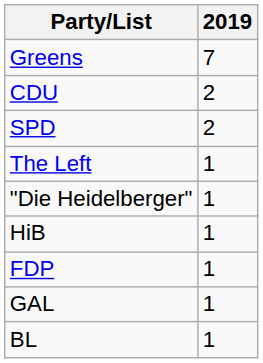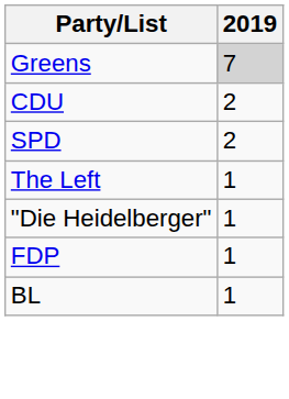 <table class="wikitable">
 <tr>
 <th>Party/List</th>
 <th>2019</th>
 </tr>
 <tr>
 <td><a href='#'>Greens</a></td>
-<td>7</td>
+<td style="background: lightgrey;">7</td>
 </tr>
 <tr>
 <td><a href='#'>CDU</a></td>
 <td>2</td>
 </tr>
 <tr>
 <td><a href='#'>SPD</a></td>
 <td>2</td>
 </tr>
 <tr>
 <td><a href='#'>The Left</a></td>
 <td>1</td>
 </tr>
 <tr>
 <td>"Die Heidelberger"</td>
 <td>1</td>
 </tr>
 <tr>
-<td>HiB</td>
-<td>1</td>
-</tr>
-<tr>
 <td><a href='#'>FDP</a></td>
-<td>1</td>
-</tr>
-<tr>
-<td>GAL</td>
 <td>1</td>
 </tr>
 <tr>
 <td>BL</td>
 <td>1</td>
 </tr>
 </table>
